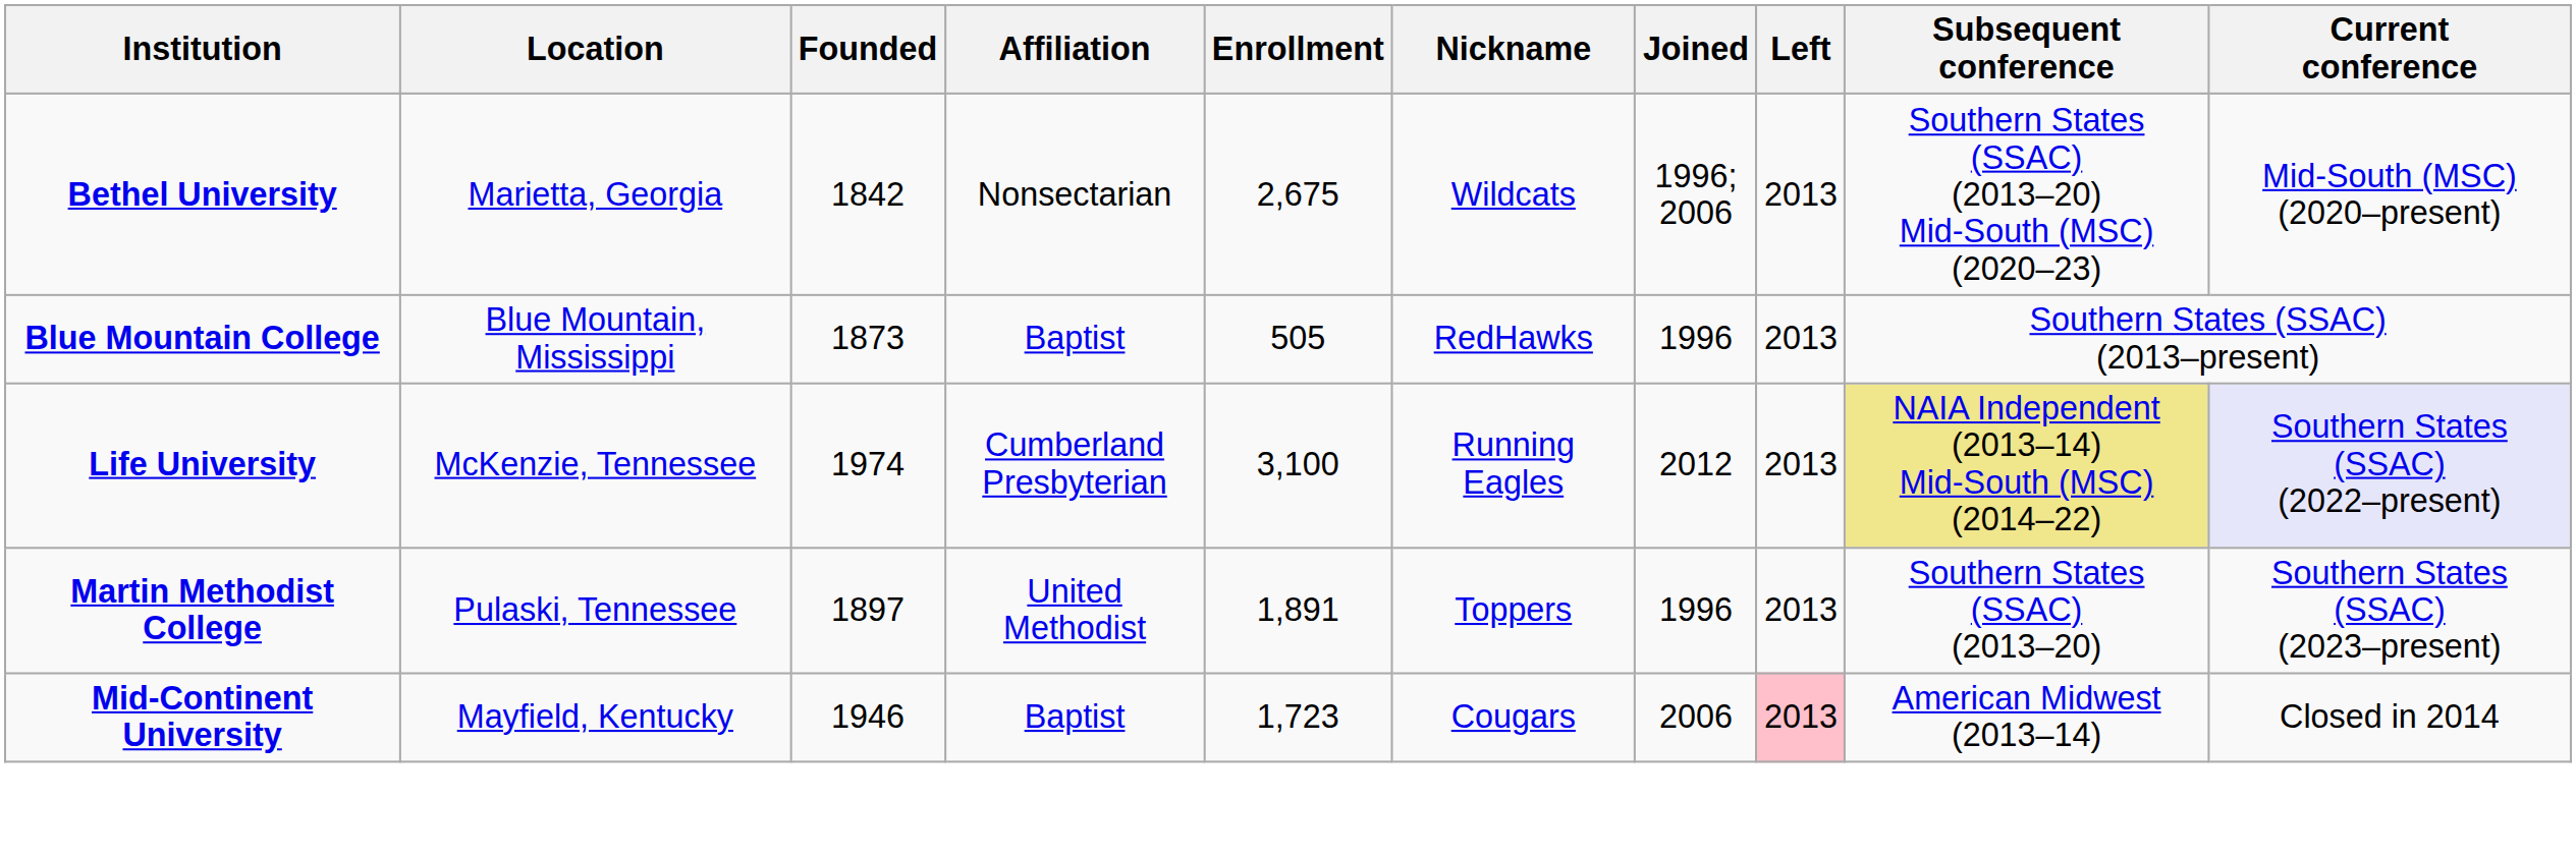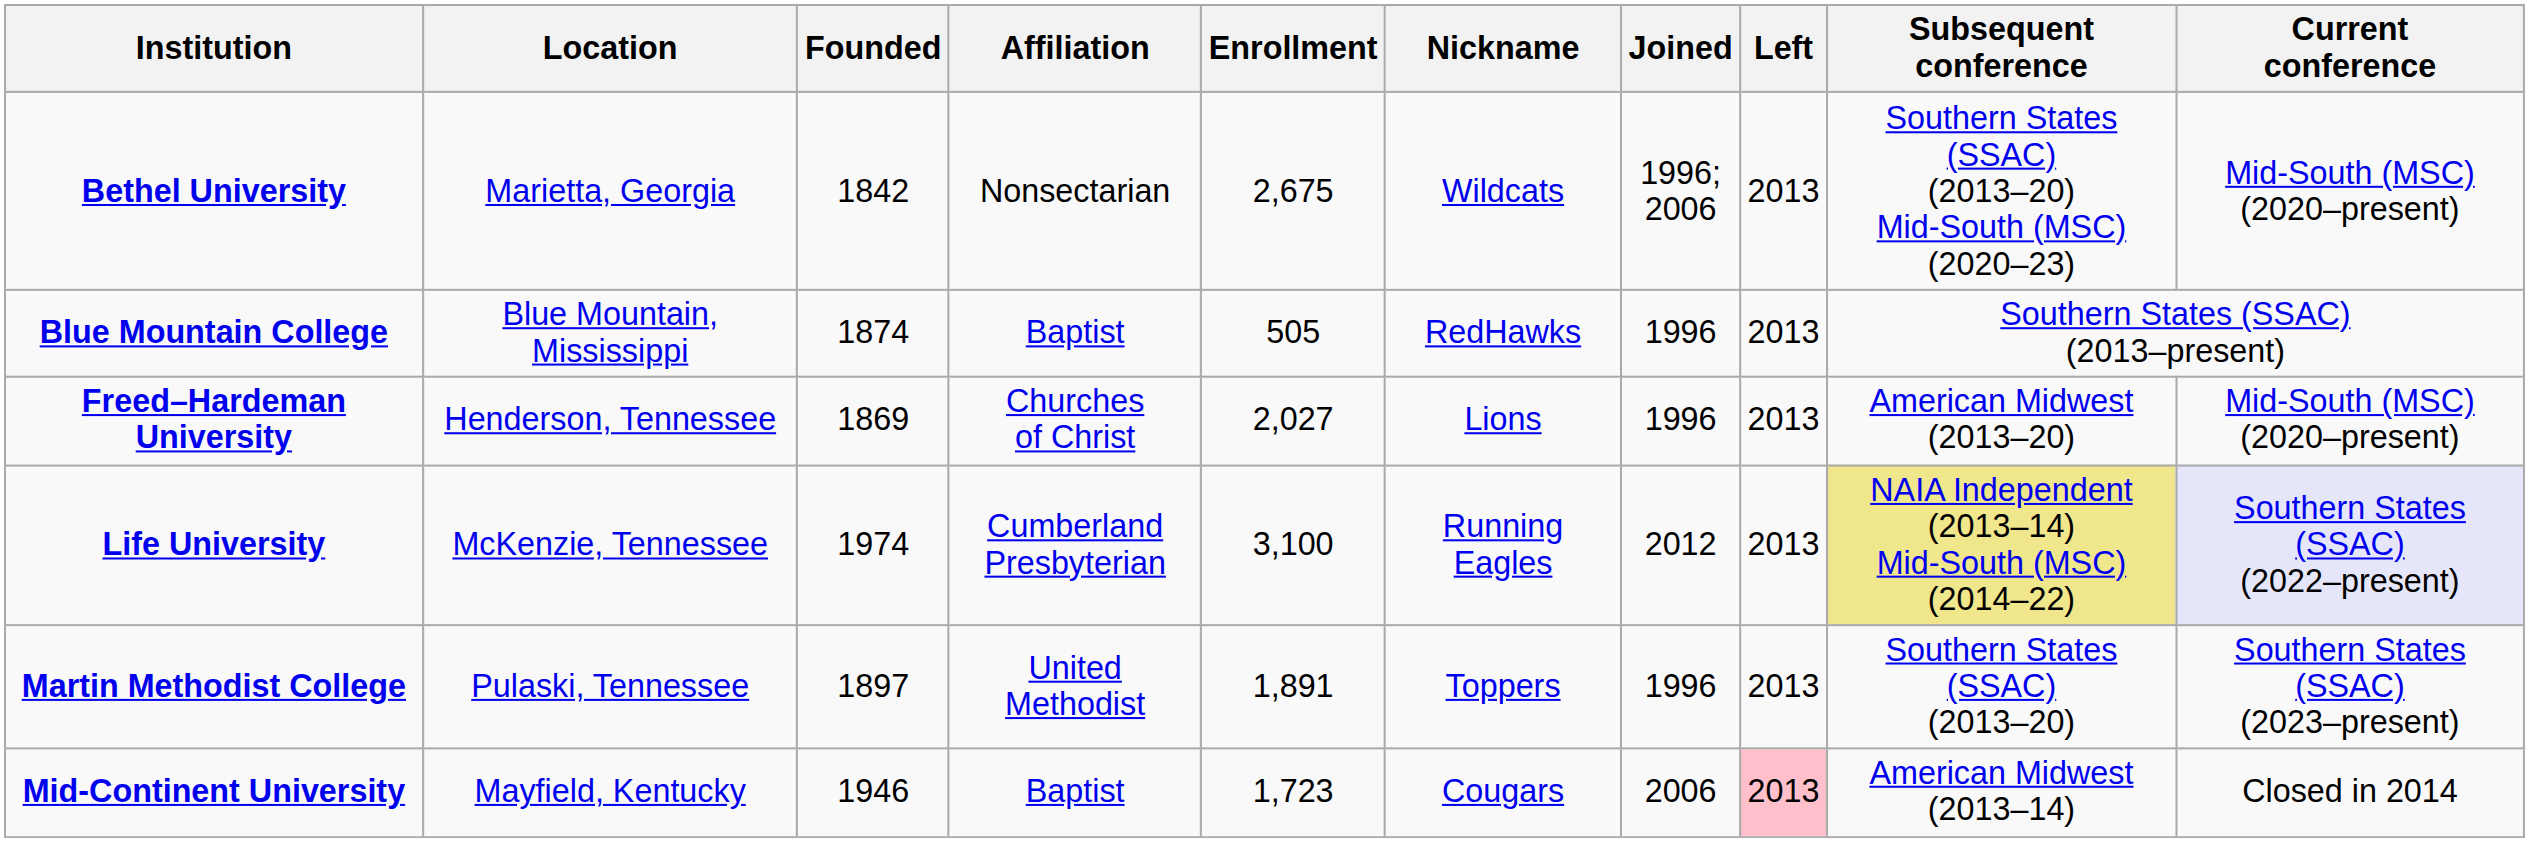 <table class="wikitable sortable" style="text-align: center;">
 <tr>
 <th>Institution</th>
 <th>Location</th>
 <th>Founded</th>
 <th>Affiliation</th>
 <th>Enrollment</th>
 <th>Nickname</th>
 <th>Joined</th>
 <th>Left</th>
 <th>Subsequent<br>conference</th>
 <th>Current<br>conference</th>
 </tr>
 <tr>
 <td><strong><a href='#'>Bethel University</a></strong></td>
 <td><a href='#'>Marietta, Georgia</a></td>
 <td>1842</td>
 <td>Nonsectarian</td>
 <td>2,675</td>
 <td><a href='#'>Wildcats</a></td>
 <td>1996;<br>2006</td>
 <td>2013</td>
 <td><a href='#'>Southern States (SSAC)</a><br>(2013–20)<br><a href='#'>Mid-South (MSC)</a><br>(2020–23)</td>
 <td><a href='#'>Mid-South (MSC)</a><br>(2020–present)</td>
 </tr>
 <tr>
 <td><strong><a href='#'>Blue Mountain College</a></strong></td>
 <td><a href='#'>Blue Mountain, Mississippi</a></td>
-<td>1873</td>
+<td>1874</td>
 <td><a href='#'>Baptist</a></td>
 <td>505</td>
 <td><a href='#'>RedHawks</a></td>
 <td>1996</td>
 <td>2013</td>
 <td colspan="2"><a href='#'>Southern States (SSAC)</a><br>(2013–present)</td>
+</tr>
+<tr>
+<td><strong><a href='#'>Freed–Hardeman University</a></strong></td>
+<td><a href='#'>Henderson, Tennessee</a></td>
+<td>1869</td>
+<td><a href='#'>Churches<br>of Christ</a></td>
+<td>2,027</td>
+<td><a href='#'>Lions</a></td>
+<td>1996</td>
+<td>2013</td>
+<td><a href='#'>American Midwest</a><br>(2013–20)</td>
+<td><a href='#'>Mid-South (MSC)</a><br>(2020–present)</td>
 </tr>
 <tr>
 <td><strong><a href='#'>Life University</a></strong></td>
 <td><a href='#'>McKenzie, Tennessee</a></td>
 <td>1974</td>
 <td><a href='#'>Cumberland<br>Presbyterian</a></td>
 <td>3,100</td>
 <td><a href='#'>Running Eagles</a></td>
 <td>2012</td>
 <td>2013</td>
 <td style="background: khaki;"><a href='#'>NAIA Independent</a><br>(2013–14)<br><a href='#'>Mid-South (MSC)</a><br>(2014–22)</td>
 <td style="background: lavender;"><a href='#'>Southern States (SSAC)</a><br>(2022–present)</td>
 </tr>
 <tr>
 <td><strong><a href='#'>Martin Methodist College</a></strong></td>
 <td><a href='#'>Pulaski, Tennessee</a></td>
 <td>1897</td>
 <td><a href='#'>United Methodist</a></td>
 <td>1,891</td>
 <td><a href='#'>Toppers</a></td>
 <td>1996</td>
 <td>2013</td>
 <td><a href='#'>Southern States (SSAC)</a><br>(2013–20)</td>
 <td><a href='#'>Southern States (SSAC)</a><br>(2023–present)</td>
 </tr>
 <tr>
 <td><strong><a href='#'>Mid-Continent University</a></strong></td>
 <td><a href='#'>Mayfield, Kentucky</a></td>
 <td>1946</td>
 <td><a href='#'>Baptist</a></td>
 <td>1,723</td>
 <td><a href='#'>Cougars</a></td>
 <td>2006</td>
 <td style="background: pink;">2013</td>
 <td><a href='#'>American Midwest</a><br>(2013–14)</td>
 <td>Closed in 2014</td>
 </tr>
 </table>
